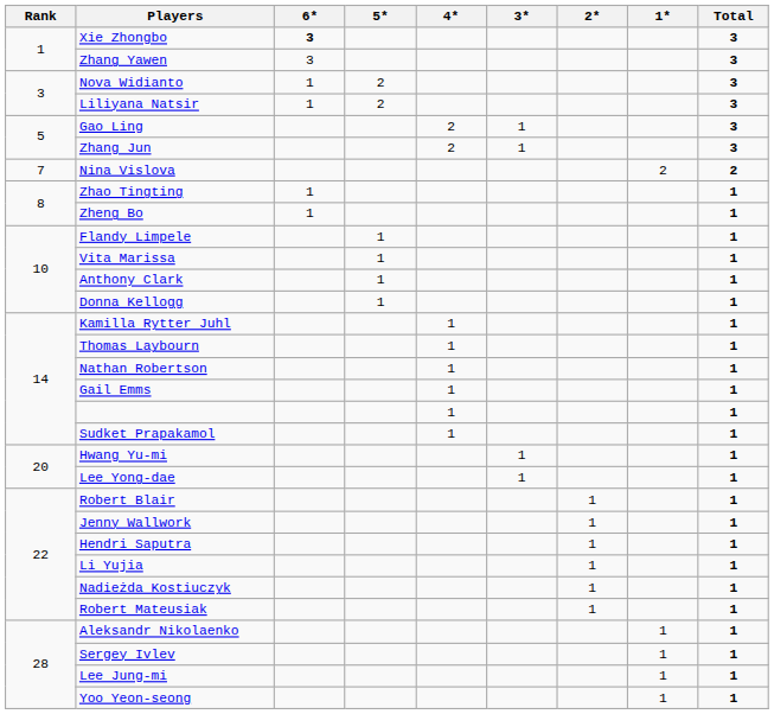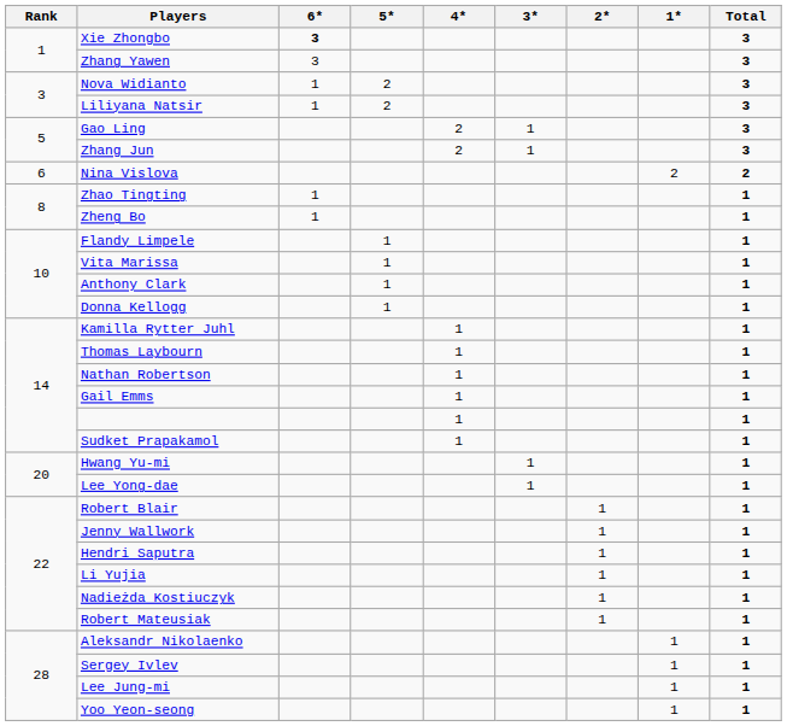 <table class="wikitable" style="font-size:80%; text-align:center">
 <tr>
 <th width="50">Rank</th>
 <th width="150">Players</th>
 <th width="50">6*</th>
 <th width="50">5*</th>
 <th width="50">4*</th>
 <th width="50">3*</th>
 <th width="50">2*</th>
 <th width="50">1*</th>
 <th width="50">Total</th>
 </tr>
 <tr>
 <td rowspan="2">1</td>
 <td align="left"> <a href='#'>Xie Zhongbo</a></td>
 <td><strong>3</strong></td>
 <td></td>
 <td></td>
 <td></td>
 <td></td>
 <td></td>
 <td><strong>3</strong></td>
 </tr>
 <tr>
 <td align="left"> <a href='#'>Zhang Yawen</a></td>
 <td>3</td>
 <td></td>
 <td></td>
 <td></td>
 <td></td>
 <td></td>
 <td><strong>3</strong></td>
 </tr>
 <tr>
 <td rowspan="2">3</td>
 <td align="left"> <a href='#'>Nova Widianto</a></td>
 <td>1</td>
 <td>2</td>
 <td></td>
 <td></td>
 <td></td>
 <td></td>
 <td><strong>3</strong></td>
 </tr>
 <tr>
 <td align="left"> <a href='#'>Liliyana Natsir</a></td>
 <td>1</td>
 <td>2</td>
 <td></td>
 <td></td>
 <td></td>
 <td></td>
 <td><strong>3</strong></td>
 </tr>
 <tr>
 <td rowspan="2">5</td>
 <td align="left"> <a href='#'>Gao Ling</a></td>
 <td></td>
 <td></td>
 <td>2</td>
 <td>1</td>
 <td></td>
 <td></td>
 <td><strong>3</strong></td>
 </tr>
 <tr>
 <td align="left"> <a href='#'>Zhang Jun</a></td>
 <td></td>
 <td></td>
 <td>2</td>
 <td>1</td>
 <td></td>
 <td></td>
 <td><strong>3</strong></td>
 </tr>
 <tr>
-<td>7</td>
+<td>6</td>
 <td align="left"> <a href='#'>Nina Vislova</a></td>
 <td></td>
 <td></td>
 <td></td>
 <td></td>
 <td></td>
 <td>2</td>
 <td><strong>2</strong></td>
 </tr>
 <tr>
 <td rowspan="2">8</td>
 <td align="left"> <a href='#'>Zhao Tingting</a></td>
 <td>1</td>
 <td></td>
 <td></td>
 <td></td>
 <td></td>
 <td></td>
 <td><strong>1</strong></td>
 </tr>
 <tr>
 <td align="left"> <a href='#'>Zheng Bo</a></td>
 <td>1</td>
 <td></td>
 <td></td>
 <td></td>
 <td></td>
 <td></td>
 <td><strong>1</strong></td>
 </tr>
 <tr>
 <td rowspan="4">10</td>
 <td align="left"> <a href='#'>Flandy Limpele</a></td>
 <td></td>
 <td>1</td>
 <td></td>
 <td></td>
 <td></td>
 <td></td>
 <td><strong>1</strong></td>
 </tr>
 <tr>
 <td align="left"> <a href='#'>Vita Marissa</a></td>
 <td></td>
 <td>1</td>
 <td></td>
 <td></td>
 <td></td>
 <td></td>
 <td><strong>1</strong></td>
 </tr>
 <tr>
 <td align="left"> <a href='#'>Anthony Clark</a></td>
 <td></td>
 <td>1</td>
 <td></td>
 <td></td>
 <td></td>
 <td></td>
 <td><strong>1</strong></td>
 </tr>
 <tr>
 <td align="left"> <a href='#'>Donna Kellogg</a></td>
 <td></td>
 <td>1</td>
 <td></td>
 <td></td>
 <td></td>
 <td></td>
 <td><strong>1</strong></td>
 </tr>
 <tr>
 <td rowspan="6">14</td>
 <td align="left"> <a href='#'>Kamilla Rytter Juhl</a></td>
 <td></td>
 <td></td>
 <td>1</td>
 <td></td>
 <td></td>
 <td></td>
 <td><strong>1</strong></td>
 </tr>
 <tr>
 <td align="left"> <a href='#'>Thomas Laybourn</a></td>
 <td></td>
 <td></td>
 <td>1</td>
 <td></td>
 <td></td>
 <td></td>
 <td><strong>1</strong></td>
 </tr>
 <tr>
 <td align="left"> <a href='#'>Nathan Robertson</a></td>
 <td></td>
 <td></td>
 <td>1</td>
 <td></td>
 <td></td>
 <td></td>
 <td><strong>1</strong></td>
 </tr>
 <tr>
 <td align="left"> <a href='#'>Gail Emms</a></td>
 <td></td>
 <td></td>
 <td>1</td>
 <td></td>
 <td></td>
 <td></td>
 <td><strong>1</strong></td>
 </tr>
 <tr>
 <td align="left"></td>
 <td></td>
 <td></td>
 <td>1</td>
 <td></td>
 <td></td>
 <td></td>
 <td><strong>1</strong></td>
 </tr>
 <tr>
 <td align="left"> <a href='#'>Sudket Prapakamol</a></td>
 <td></td>
 <td></td>
 <td>1</td>
 <td></td>
 <td></td>
 <td></td>
 <td><strong>1</strong></td>
 </tr>
 <tr>
 <td rowspan="2">20</td>
 <td align="left"> <a href='#'>Hwang Yu-mi</a></td>
 <td></td>
 <td></td>
 <td></td>
 <td>1</td>
 <td></td>
 <td></td>
 <td><strong>1</strong></td>
 </tr>
 <tr>
 <td align="left"> <a href='#'>Lee Yong-dae</a></td>
 <td></td>
 <td></td>
 <td></td>
 <td>1</td>
 <td></td>
 <td></td>
 <td><strong>1</strong></td>
 </tr>
 <tr>
 <td rowspan="6">22</td>
 <td align="left"> <a href='#'>Robert Blair</a></td>
 <td></td>
 <td></td>
 <td></td>
 <td></td>
 <td>1</td>
 <td></td>
 <td><strong>1</strong></td>
 </tr>
 <tr>
 <td align="left"> <a href='#'>Jenny Wallwork</a></td>
 <td></td>
 <td></td>
 <td></td>
 <td></td>
 <td>1</td>
 <td></td>
 <td><strong>1</strong></td>
 </tr>
 <tr>
 <td align="left"> <a href='#'>Hendri Saputra</a></td>
 <td></td>
 <td></td>
 <td></td>
 <td></td>
 <td>1</td>
 <td></td>
 <td><strong>1</strong></td>
 </tr>
 <tr>
 <td align="left"> <a href='#'>Li Yujia</a></td>
 <td></td>
 <td></td>
 <td></td>
 <td></td>
 <td>1</td>
 <td></td>
 <td><strong>1</strong></td>
 </tr>
 <tr>
 <td align="left"> <a href='#'>Nadieżda Kostiuczyk</a></td>
 <td></td>
 <td></td>
 <td></td>
 <td></td>
 <td>1</td>
 <td></td>
 <td><strong>1</strong></td>
 </tr>
 <tr>
 <td align="left"> <a href='#'>Robert Mateusiak</a></td>
 <td></td>
 <td></td>
 <td></td>
 <td></td>
 <td>1</td>
 <td></td>
 <td><strong>1</strong></td>
 </tr>
 <tr>
 <td rowspan="4">28</td>
 <td align="left"> <a href='#'>Aleksandr Nikolaenko</a></td>
 <td></td>
 <td></td>
 <td></td>
 <td></td>
 <td></td>
 <td>1</td>
 <td><strong>1</strong></td>
 </tr>
 <tr>
 <td align="left"> <a href='#'>Sergey Ivlev</a></td>
 <td></td>
 <td></td>
 <td></td>
 <td></td>
 <td></td>
 <td>1</td>
 <td><strong>1</strong></td>
 </tr>
 <tr>
 <td align="left"> <a href='#'>Lee Jung-mi</a></td>
 <td></td>
 <td></td>
 <td></td>
 <td></td>
 <td></td>
 <td>1</td>
 <td><strong>1</strong></td>
 </tr>
 <tr>
 <td align="left"> <a href='#'>Yoo Yeon-seong</a></td>
 <td></td>
 <td></td>
 <td></td>
 <td></td>
 <td></td>
 <td>1</td>
 <td><strong>1</strong></td>
 </tr>
 </table>
